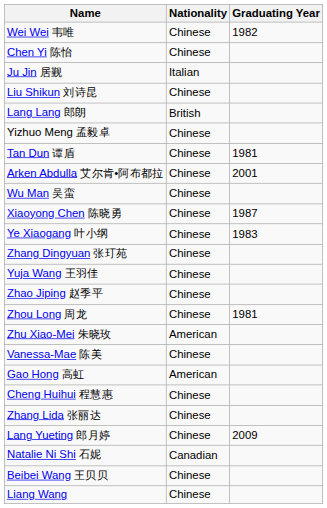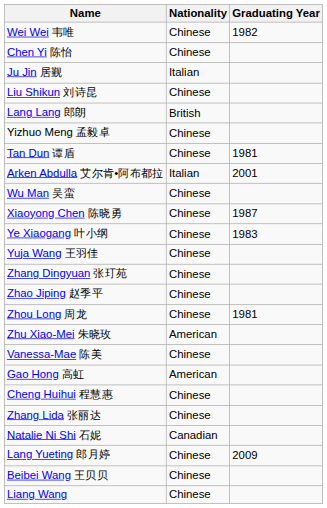 <table class="wikitable sortable">
 <tr>
 <th>Name</th>
 <th>Nationality</th>
 <th>Graduating Year</th>
 </tr>
 <tr>
 <td><a href='#'>Wei Wei</a> 韦唯</td>
 <td>Chinese</td>
 <td>1982</td>
 </tr>
 <tr>
 <td><a href='#'>Chen Yi</a> 陈怡</td>
 <td>Chinese</td>
 <td></td>
 </tr>
 <tr>
 <td><a href='#'>Ju Jin</a> 居觐</td>
 <td>Italian</td>
 <td></td>
 </tr>
 <tr>
 <td><a href='#'>Liu Shikun</a> 刘诗昆</td>
 <td>Chinese</td>
 <td></td>
 </tr>
 <tr>
 <td><a href='#'>Lang Lang</a> 郎朗</td>
 <td>British</td>
 <td></td>
 </tr>
 <tr>
 <td>Yizhuo Meng 孟毅卓</td>
 <td>Chinese</td>
 <td></td>
 </tr>
 <tr>
 <td><a href='#'>Tan Dun</a> 谭盾</td>
 <td>Chinese</td>
 <td>1981</td>
 </tr>
 <tr>
 <td><a href='#'>Arken Abdulla</a> 艾尔肯•阿布都拉</td>
-<td>Chinese</td>
+<td>Italian</td>
 <td>2001</td>
 </tr>
 <tr>
 <td><a href='#'>Wu Man</a> 吴蛮</td>
 <td>Chinese</td>
 <td></td>
 </tr>
 <tr>
 <td><a href='#'>Xiaoyong Chen</a> 陈晓勇</td>
 <td>Chinese</td>
 <td>1987</td>
 </tr>
 <tr>
 <td><a href='#'>Ye Xiaogang</a> 叶小纲</td>
 <td>Chinese</td>
 <td>1983</td>
 </tr>
 <tr>
-<td><a href='#'>Zhang Dingyuan</a> 张玎苑</td>
+<td><a href='#'>Yuja Wang</a> 王羽佳</td>
 <td>Chinese</td>
 <td></td>
 </tr>
 <tr>
-<td><a href='#'>Yuja Wang</a> 王羽佳</td>
+<td><a href='#'>Zhang Dingyuan</a> 张玎苑</td>
 <td>Chinese</td>
 <td></td>
 </tr>
 <tr>
 <td><a href='#'>Zhao Jiping</a> 赵季平</td>
 <td>Chinese</td>
 <td></td>
 </tr>
 <tr>
 <td><a href='#'>Zhou Long</a> 周龙</td>
 <td>Chinese</td>
 <td>1981</td>
 </tr>
 <tr>
 <td><a href='#'>Zhu Xiao-Mei</a> 朱晓玫</td>
 <td>American</td>
 <td></td>
 </tr>
 <tr>
 <td><a href='#'>Vanessa-Mae</a> 陈美</td>
 <td>Chinese</td>
 <td></td>
 </tr>
 <tr>
 <td><a href='#'>Gao Hong</a> 高虹</td>
 <td>American</td>
 <td></td>
 </tr>
 <tr>
 <td><a href='#'>Cheng Huihui</a>  程慧惠</td>
 <td>Chinese</td>
 <td></td>
 </tr>
 <tr>
 <td><a href='#'>Zhang Lida</a> 张丽达</td>
 <td>Chinese</td>
 <td></td>
 </tr>
 <tr>
+<td><a href='#'>Natalie Ni Shi</a> 石妮</td>
+<td>Canadian</td>
+<td></td>
+</tr>
+<tr>
 <td><a href='#'>Lang Yueting</a> 郎月婷</td>
 <td>Chinese</td>
 <td>2009</td>
-</tr>
-<tr>
-<td><a href='#'>Natalie Ni Shi</a> 石妮</td>
-<td>Canadian</td>
-<td></td>
 </tr>
 <tr>
 <td><a href='#'>Beibei Wang</a> 王贝贝</td>
 <td>Chinese</td>
 <td></td>
 </tr>
 <tr>
 <td><a href='#'>Liang Wang</a></td>
 <td>Chinese</td>
 <td></td>
 </tr>
 </table>
